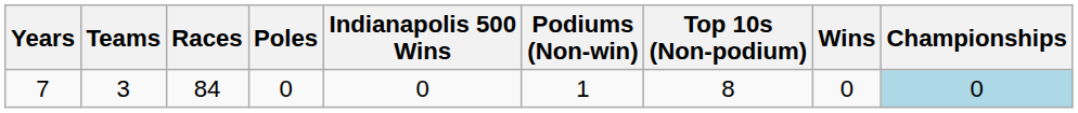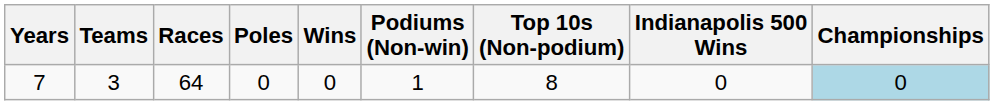 <table class="wikitable" style="text-align:center; font-size:95%">
 <tr>
 <th>Years</th>
 <th>Teams</th>
 <th>Races</th>
 <th>Poles</th>
-<th>Indianapolis 500<br>Wins</th>
+<th>Wins</th>
 <th>Podiums<br>(Non-win)</th>
 <th>Top 10s<br>(Non-podium)</th>
-<th>Wins</th>
+<th>Indianapolis 500<br>Wins</th>
 <th>Championships</th>
 </tr>
 <tr>
 <td>7</td>
 <td>3</td>
-<td>84</td>
+<td>64</td>
 <td>0</td>
 <td>0</td>
 <td>1</td>
 <td>8</td>
 <td>0</td>
 <td style="background: lightblue;">0</td>
 </tr>
 </table>
